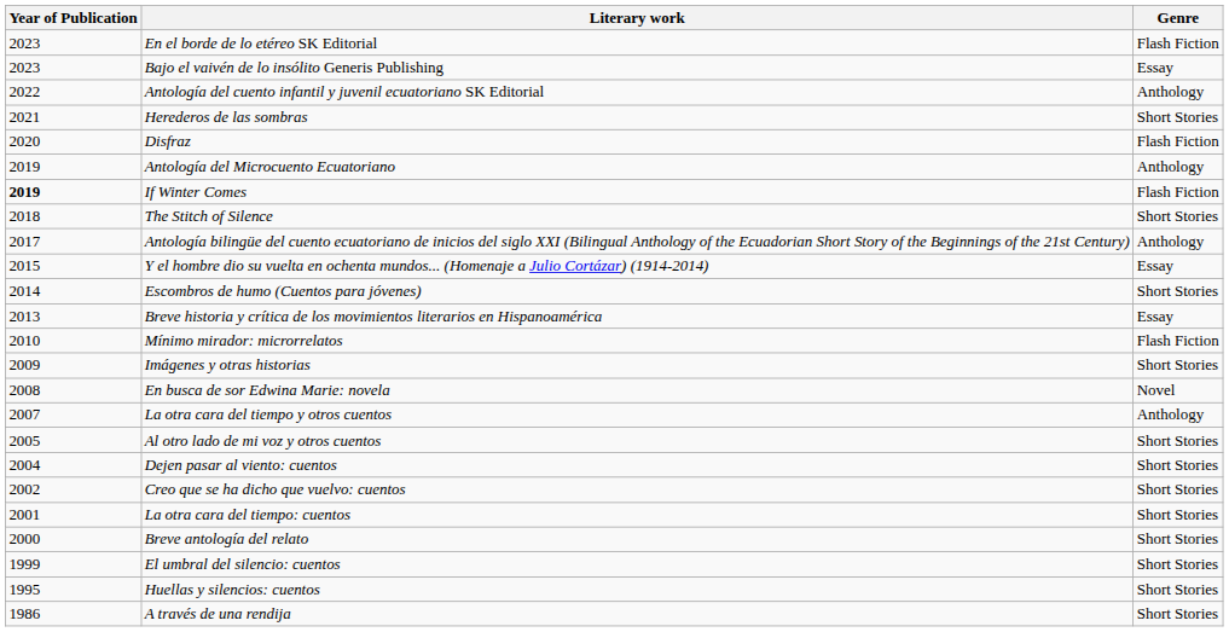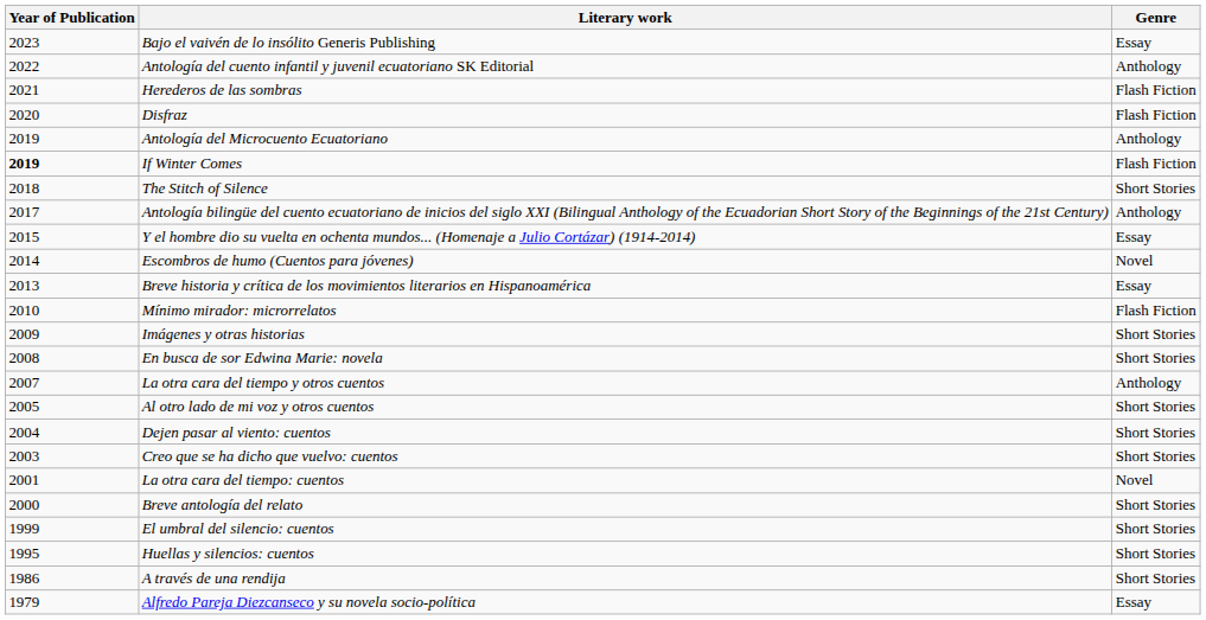 <table class="wikitable">
 <tr>
 <th>Year of Publication</th>
 <th>Literary work</th>
 <th>Genre</th>
-</tr>
-<tr>
-<td>2023</td>
-<td><em>En el borde de lo etéreo</em> SK Editorial </td>
-<td>Flash Fiction</td>
 </tr>
 <tr>
 <td>2023</td>
 <td><em>Bajo el vaivén de lo insólito</em> Generis Publishing </td>
 <td>Essay</td>
 </tr>
 <tr>
 <td>2022</td>
 <td><em>Antología del cuento infantil y juvenil ecuatoriano</em> SK Editorial </td>
 <td>Anthology</td>
 </tr>
 <tr>
 <td>2021</td>
 <td><em>Herederos de las sombras</em></td>
-<td>Short Stories</td>
+<td>Flash Fiction</td>
 </tr>
 <tr>
 <td>2020</td>
 <td><em>Disfraz</em> </td>
 <td>Flash Fiction</td>
 </tr>
 <tr>
 <td>2019</td>
 <td><em>Antología del Microcuento Ecuatoriano</em></td>
 <td>Anthology</td>
 </tr>
 <tr>
 <td><strong>2019</strong></td>
 <td><em>If Winter Comes</em></td>
 <td>Flash Fiction</td>
 </tr>
 <tr>
 <td>2018</td>
 <td><em>The Stitch of Silence</em></td>
 <td>Short Stories</td>
 </tr>
 <tr>
 <td>2017</td>
 <td><em>Antología bilingüe del cuento ecuatoriano de inicios del siglo XXI (Bilingual Anthology of the Ecuadorian Short Story of the Beginnings of the 21st Century)</em></td>
 <td>Anthology</td>
 </tr>
 <tr>
 <td>2015</td>
 <td><em>Y el hombre dio su vuelta en ochenta mundos... (Homenaje a <a href='#'>Julio Cortázar</a>) (1914-2014)</em></td>
 <td>Essay</td>
 </tr>
 <tr>
 <td>2014</td>
 <td><em>Escombros de humo (Cuentos para jóvenes)</em></td>
-<td>Short Stories</td>
+<td>Novel</td>
 </tr>
 <tr>
 <td>2013</td>
 <td><em>Breve historia y crítica de los movimientos literarios en Hispanoamérica</em></td>
 <td>Essay</td>
 </tr>
 <tr>
 <td>2010</td>
 <td><em>Mínimo mirador: microrrelatos</em></td>
 <td>Flash Fiction</td>
 </tr>
 <tr>
 <td>2009</td>
 <td><em>Imágenes y otras historias</em></td>
 <td>Short Stories</td>
 </tr>
 <tr>
 <td>2008</td>
 <td><em>En busca de sor Edwina Marie: novela</em></td>
-<td>Novel</td>
+<td>Short Stories</td>
 </tr>
 <tr>
 <td>2007</td>
 <td><em>La otra cara del tiempo y otros cuentos</em></td>
 <td>Anthology</td>
 </tr>
 <tr>
 <td>2005</td>
 <td><em>Al otro lado de mi voz y otros cuentos</em></td>
 <td>Short Stories</td>
 </tr>
 <tr>
 <td>2004</td>
 <td><em>Dejen pasar al viento: cuentos</em></td>
 <td>Short Stories</td>
 </tr>
 <tr>
-<td>2002</td>
+<td>2003</td>
 <td><em>Creo que se ha dicho que vuelvo: cuentos</em></td>
 <td>Short Stories</td>
 </tr>
 <tr>
 <td>2001</td>
 <td><em>La otra cara del tiempo: cuentos</em></td>
-<td>Short Stories</td>
+<td>Novel</td>
 </tr>
 <tr>
 <td>2000</td>
 <td><em>Breve antología del relato</em></td>
 <td>Short Stories</td>
 </tr>
 <tr>
 <td>1999</td>
 <td><em>El umbral del silencio: cuentos</em></td>
 <td>Short Stories</td>
 </tr>
 <tr>
 <td>1995</td>
 <td><em>Huellas y silencios: cuentos</em></td>
 <td>Short Stories</td>
 </tr>
 <tr>
 <td>1986</td>
 <td><em>A través de una rendija</em></td>
 <td>Short Stories</td>
 </tr>
+<tr>
+<td>1979</td>
+<td><em><a href='#'>Alfredo Pareja Diezcanseco</a> y su novela socio-política</em></td>
+<td>Essay</td>
+</tr>
 </table>
